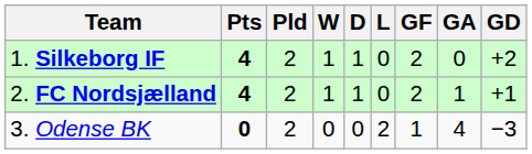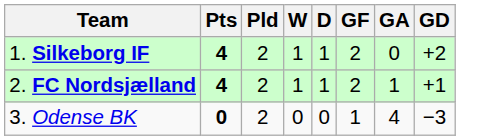 <table class="wikitable" style="text-align: center;">
 <tr>
 <th>Team</th>
 <th>Pts</th>
 <th>Pld</th>
 <th>W</th>
 <th>D</th>
-<th>L</th>
 <th>GF</th>
 <th>GA</th>
 <th>GD</th>
 </tr>
 <tr style="background:#cfc;">
 <td style="text-align:left;">1. <strong><a href='#'>Silkeborg IF</a></strong></td>
 <td><strong>4</strong></td>
 <td>2</td>
 <td>1</td>
 <td>1</td>
-<td>0</td>
 <td>2</td>
 <td>0</td>
 <td>+2</td>
 </tr>
 <tr style="background:#cfc;">
 <td style="text-align:left;">2. <strong><a href='#'>FC Nordsjælland</a></strong></td>
 <td><strong>4</strong></td>
 <td>2</td>
 <td>1</td>
 <td>1</td>
-<td>0</td>
 <td>2</td>
 <td>1</td>
 <td>+1</td>
 </tr>
 <tr>
 <td style="text-align:left;">3. <em><a href='#'>Odense BK</a></em></td>
 <td><strong>0</strong></td>
 <td>2</td>
 <td>0</td>
 <td>0</td>
-<td>2</td>
 <td>1</td>
 <td>4</td>
 <td>−3</td>
 </tr>
 </table>
